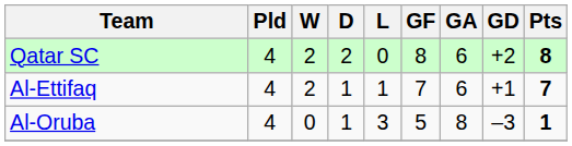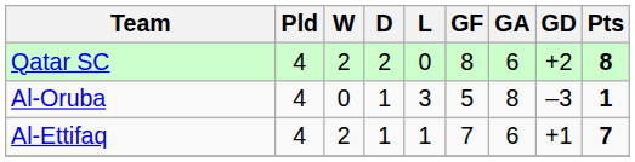 <table class="wikitable" style="text-align: center;">
 <tr>
 <th width="175">Team</th>
 <th width="20">Pld</th>
 <th width="20">W</th>
 <th width="20">D</th>
 <th width="20">L</th>
 <th width="20">GF</th>
 <th width="20">GA</th>
 <th width="20">GD</th>
 <th width="20">Pts</th>
 </tr>
 <tr bgcolor=#ccffcc>
 <td align=left> <a href='#'>Qatar SC</a></td>
 <td>4</td>
 <td>2</td>
 <td>2</td>
 <td>0</td>
 <td>8</td>
 <td>6</td>
 <td>+2</td>
 <td><strong>8</strong></td>
 </tr>
 <tr>
+<td align=left> <a href='#'>Al-Oruba</a></td>
+<td>4</td>
+<td>0</td>
+<td>1</td>
+<td>3</td>
+<td>5</td>
+<td>8</td>
+<td>–3</td>
+<td><strong>1</strong></td>
+</tr>
+<tr>
 <td align=left> <a href='#'>Al-Ettifaq</a></td>
 <td>4</td>
 <td>2</td>
 <td>1</td>
 <td>1</td>
 <td>7</td>
 <td>6</td>
 <td>+1</td>
 <td><strong>7</strong></td>
 </tr>
 <tr>
-<td align=left> <a href='#'>Al-Oruba</a></td>
-<td>4</td>
-<td>0</td>
-<td>1</td>
-<td>3</td>
-<td>5</td>
-<td>8</td>
-<td>–3</td>
-<td><strong>1</strong></td>
-</tr>
-<tr>
 </tr>
 </table>
